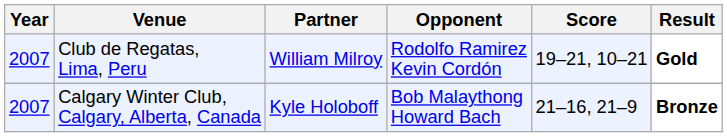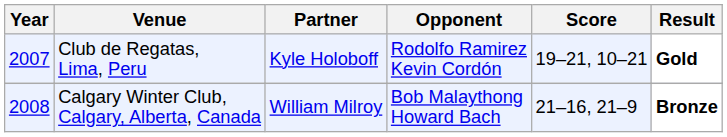 <table class="sortable wikitable" style="font-size: 90%;">
 <tr>
 <th>Year</th>
 <th>Venue</th>
 <th>Partner</th>
 <th>Opponent</th>
 <th>Score</th>
 <th>Result</th>
 </tr>
 <tr style="background:#ECF2FF">
 <td align="center"><a href='#'>2007</a></td>
 <td align="left">Club de Regatas,<br><a href='#'>Lima</a>, <a href='#'>Peru</a></td>
-<td align="left"> <a href='#'>William Milroy</a></td>
+<td align="left"> <a href='#'>Kyle Holoboff</a></td>
 <td align="left"> <a href='#'>Rodolfo Ramirez</a> <br>  <a href='#'>Kevin Cordón</a></td>
 <td align="left">19–21, 10–21</td>
 <td style="text-align:left; background:white"> <strong>Gold</strong></td>
 </tr>
 <tr>
 </tr>
 <tr style="background:#ECF2FF">
-<td align="center"><a href='#'>2007</a></td>
+<td align="center"><a href='#'>2008</a></td>
 <td align="left">Calgary Winter Club,<br><a href='#'>Calgary, Alberta</a>, <a href='#'>Canada</a></td>
-<td align="left"> <a href='#'>Kyle Holoboff</a></td>
+<td align="left"> <a href='#'>William Milroy</a></td>
 <td align="left"> <a href='#'>Bob Malaythong</a> <br>  <a href='#'>Howard Bach</a></td>
 <td align="left">21–16, 21–9</td>
 <td style="text-align:left; background:white"> <strong>Bronze</strong></td>
 </tr>
 </table>
